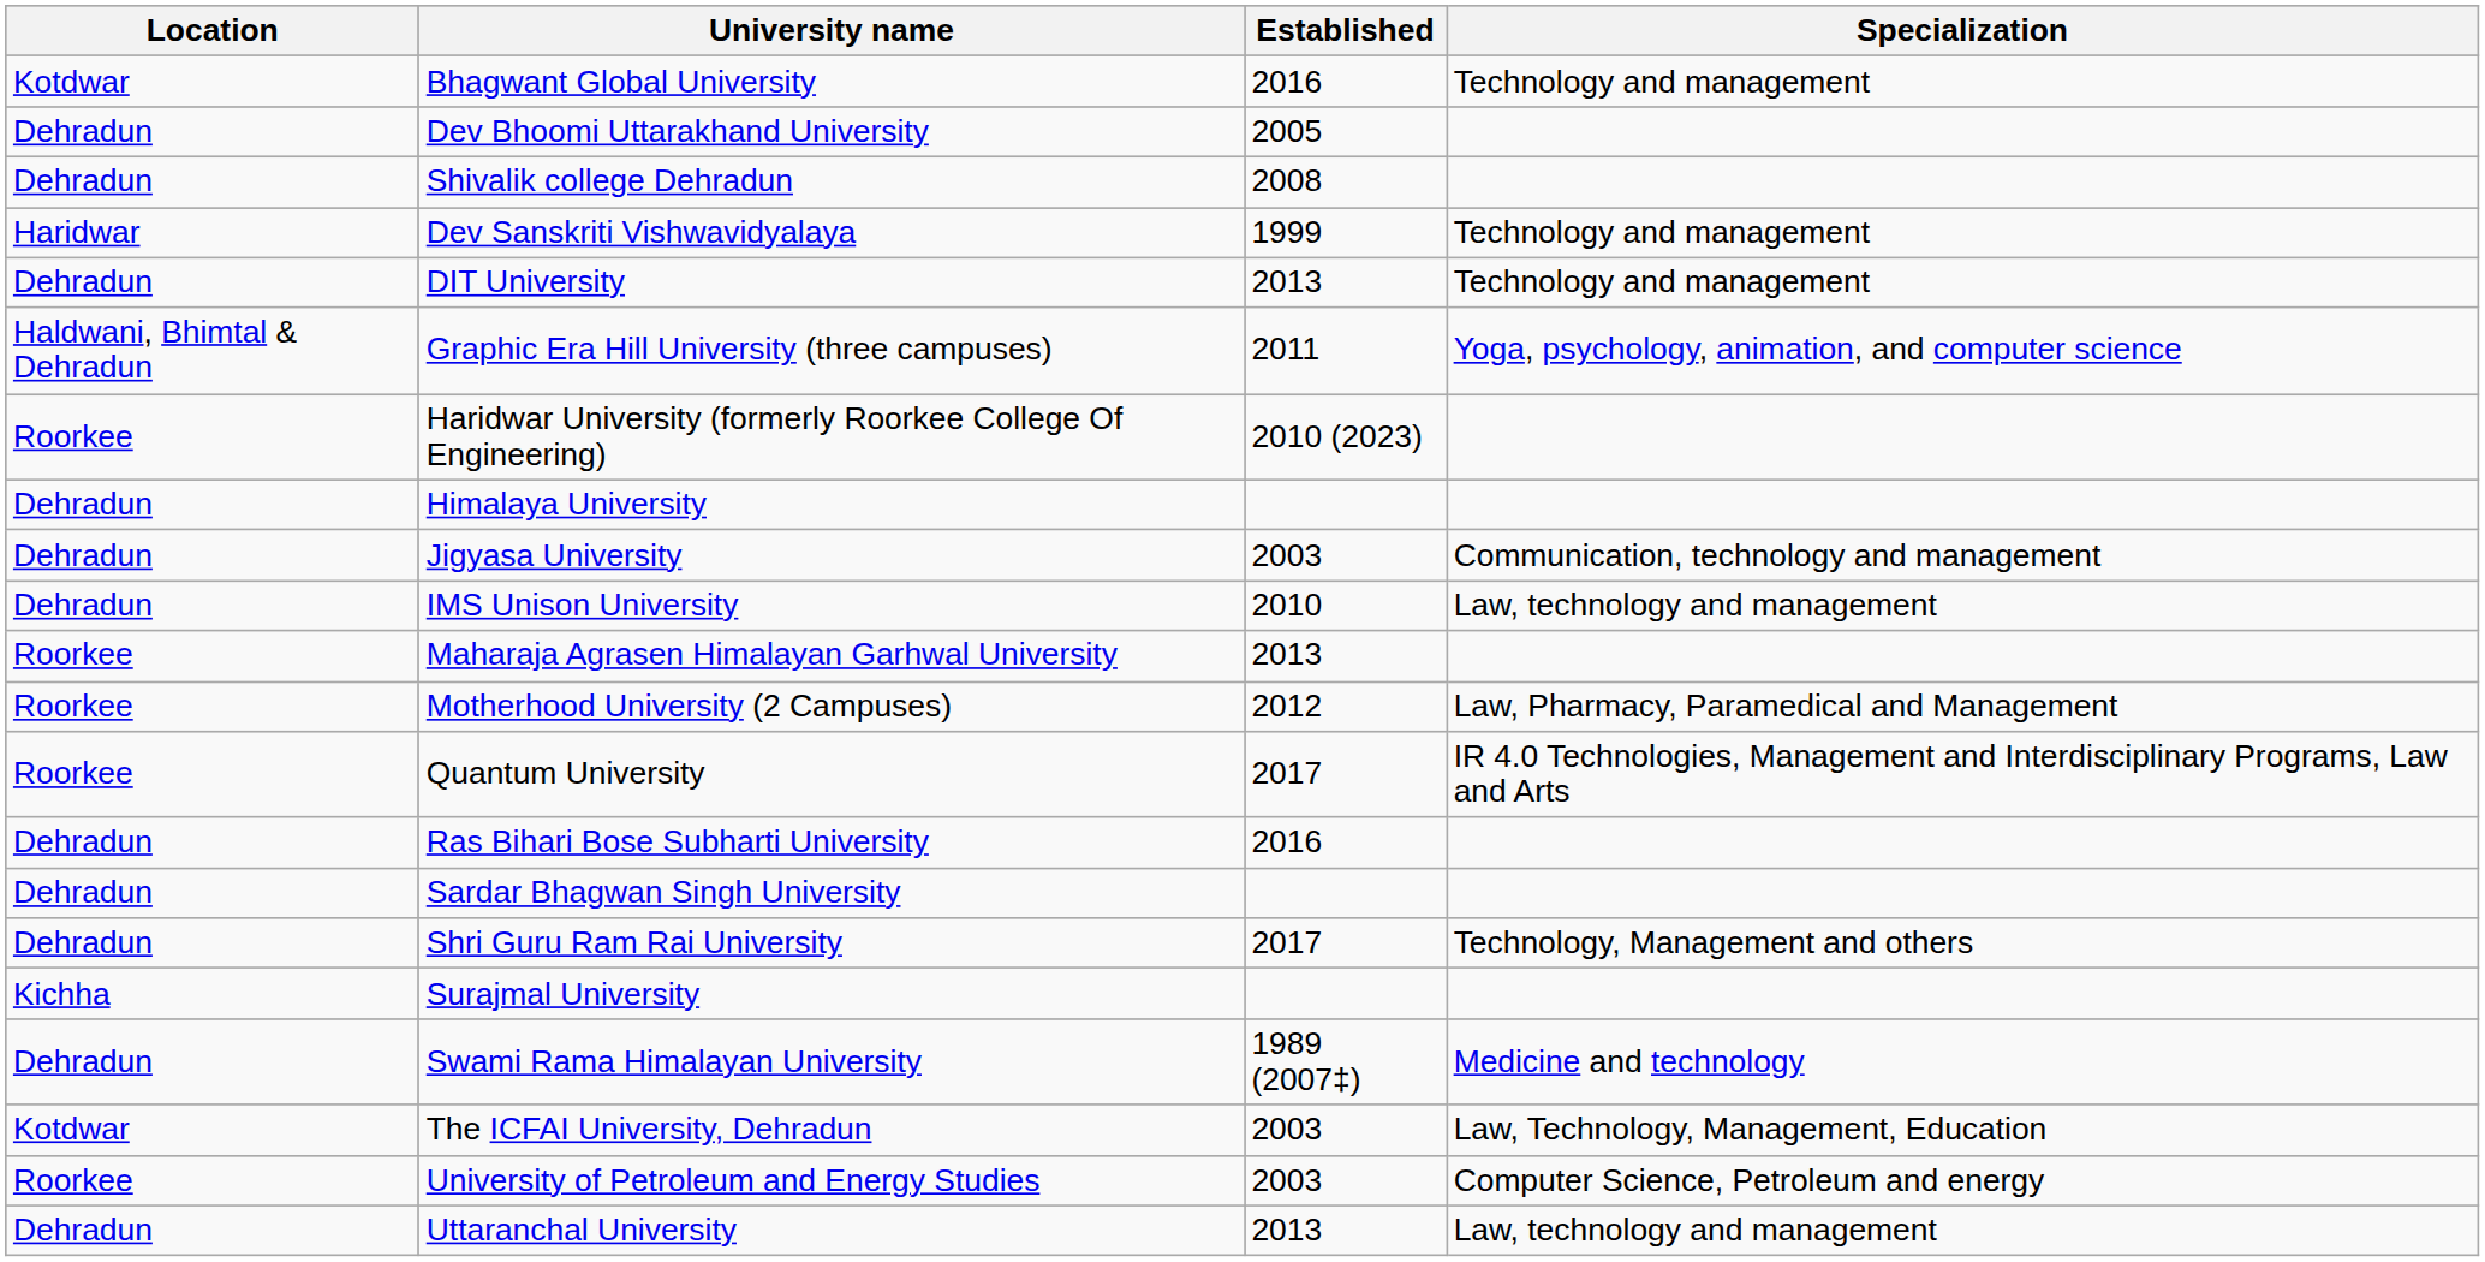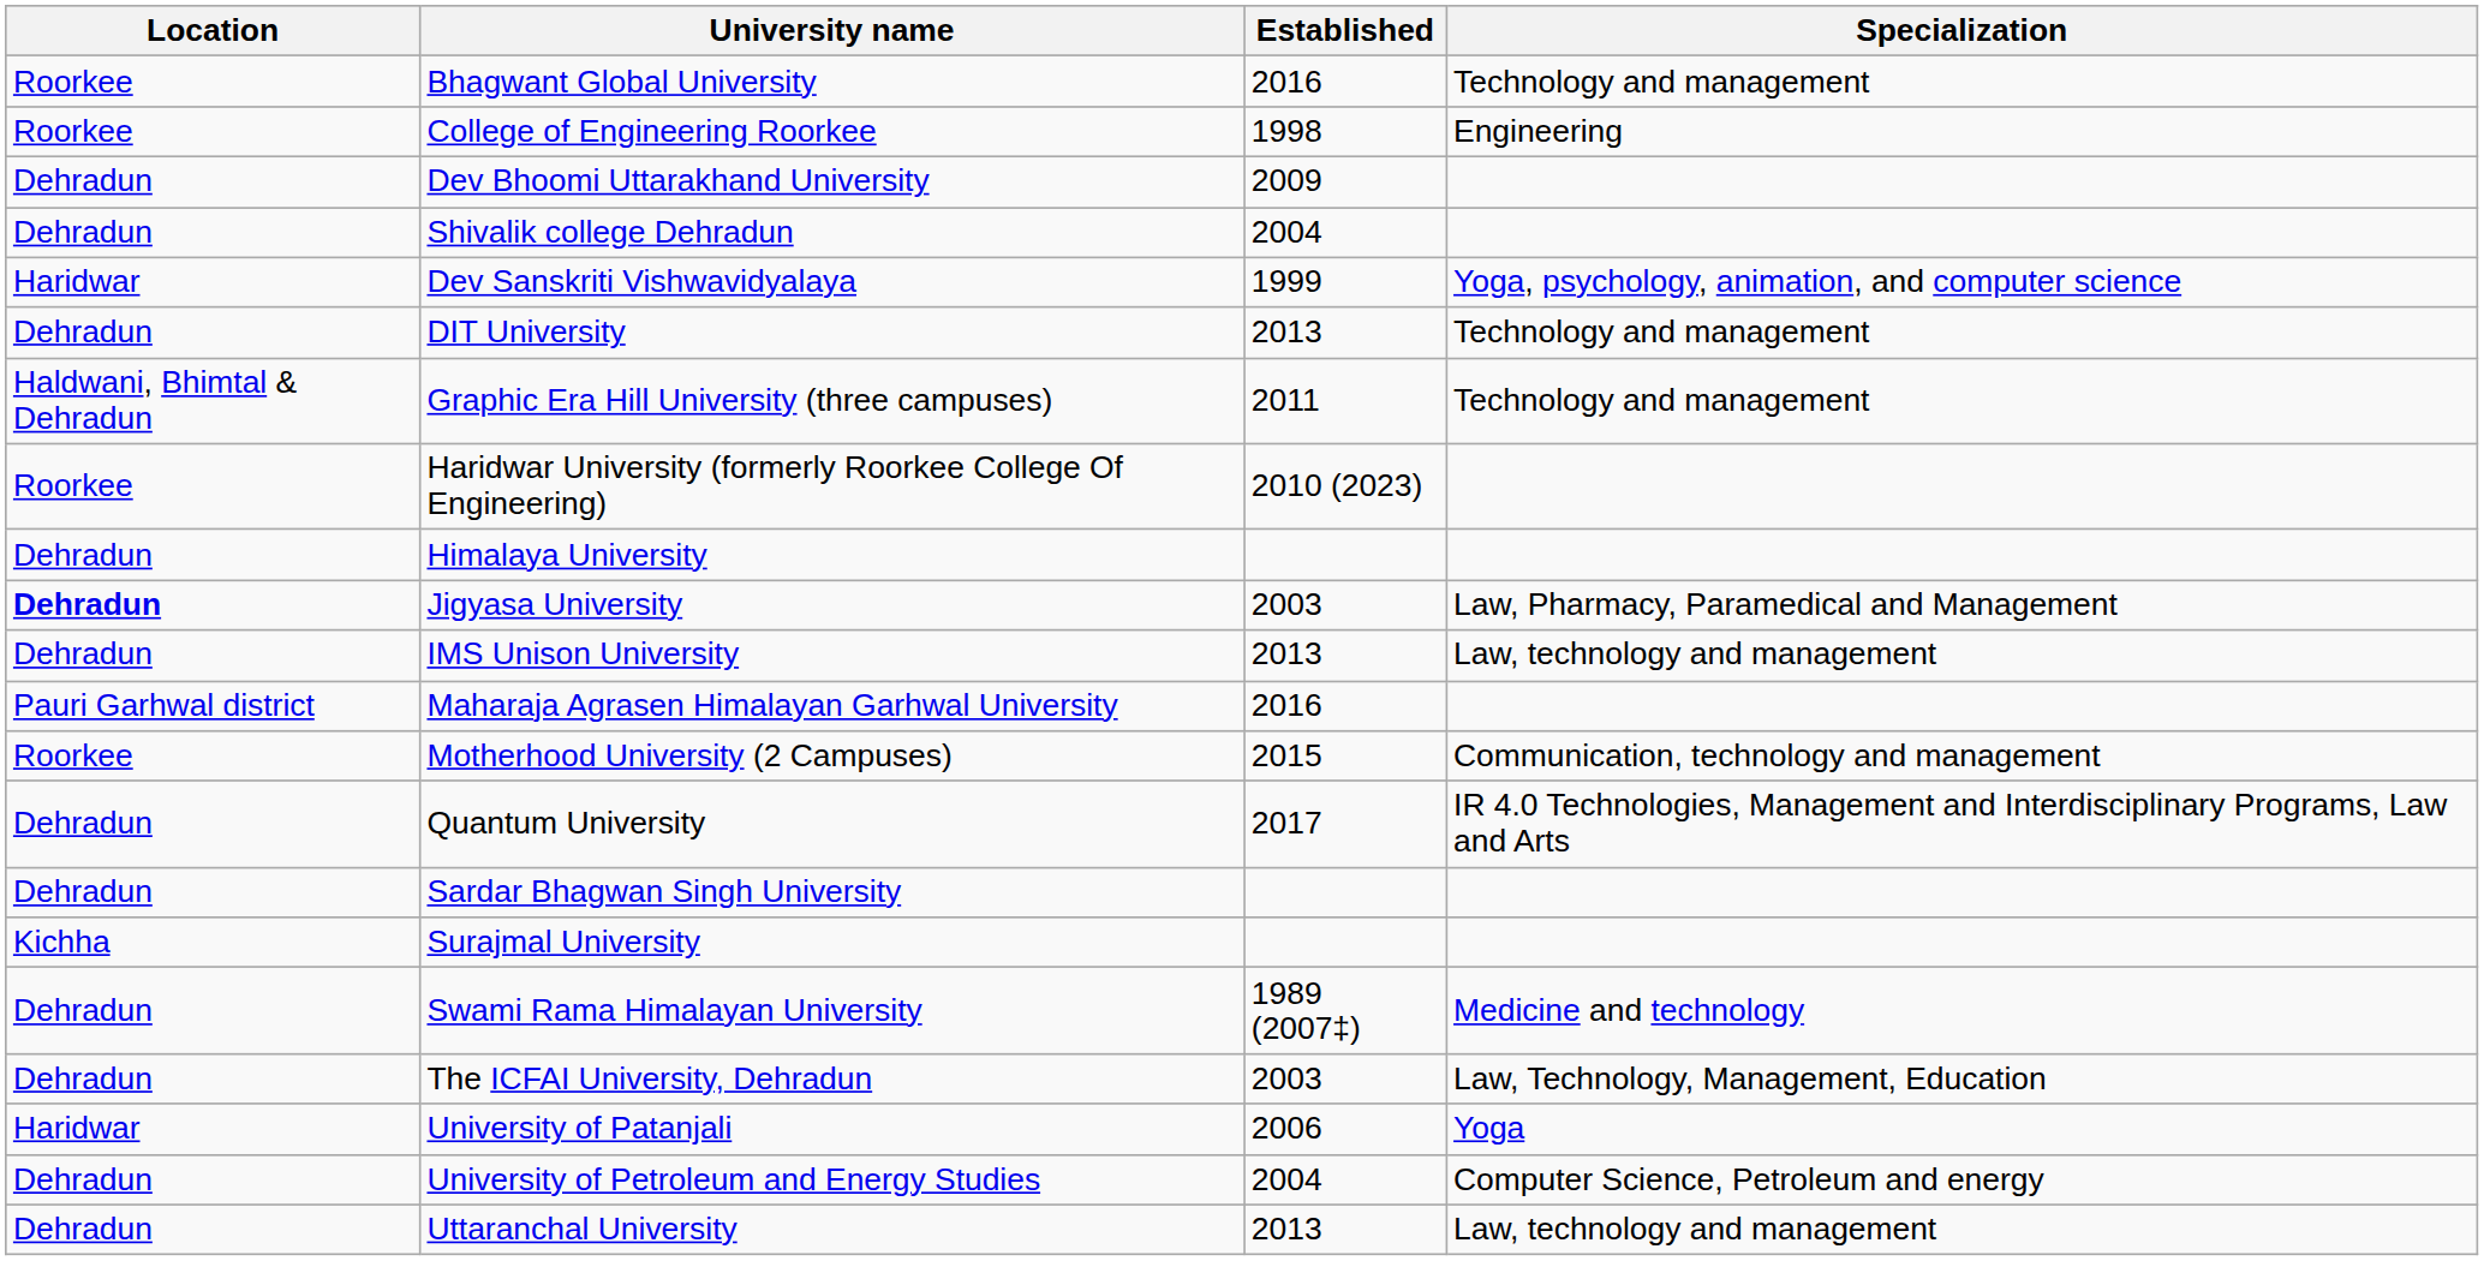 <table class="wikitable">
 <tr>
 <th>Location</th>
 <th>University name</th>
 <th>Established</th>
 <th>Specialization</th>
 </tr>
 <tr>
-<td><a href='#'>Kotdwar</a></td>
+<td><a href='#'>Roorkee</a></td>
 <td><a href='#'>Bhagwant Global University</a></td>
 <td>2016</td>
 <td>Technology and management</td>
 </tr>
 <tr>
+<td><a href='#'>Roorkee</a></td>
+<td><a href='#'>College of Engineering Roorkee</a></td>
+<td>1998</td>
+<td>Engineering</td>
+</tr>
+<tr>
 <td><a href='#'>Dehradun</a></td>
 <td><a href='#'>Dev Bhoomi Uttarakhand University</a></td>
-<td>2005</td>
+<td>2009</td>
 <td></td>
 </tr>
 <tr>
 <td><a href='#'>Dehradun</a></td>
 <td><a href='#'>Shivalik college Dehradun</a></td>
-<td>2008</td>
+<td>2004</td>
 </tr>
 <tr>
 <td><a href='#'>Haridwar</a></td>
 <td><a href='#'>Dev Sanskriti Vishwavidyalaya</a></td>
 <td>1999</td>
-<td>Technology and management</td>
+<td><a href='#'>Yoga</a>, <a href='#'>psychology</a>, <a href='#'>animation</a>, and <a href='#'>computer science</a></td>
 </tr>
 <tr>
 <td><a href='#'>Dehradun</a></td>
 <td><a href='#'>DIT University</a></td>
 <td>2013</td>
 <td>Technology and management</td>
 </tr>
 <tr>
 <td><a href='#'>Haldwani</a>, <a href='#'>Bhimtal</a> & <a href='#'>Dehradun</a></td>
 <td><a href='#'>Graphic Era Hill University</a> (three campuses)</td>
 <td>2011</td>
-<td><a href='#'>Yoga</a>, <a href='#'>psychology</a>, <a href='#'>animation</a>, and <a href='#'>computer science</a></td>
+<td>Technology and management</td>
 </tr>
 <tr>
 <td><a href='#'>Roorkee</a></td>
 <td>Haridwar University (formerly Roorkee College Of Engineering)</td>
 <td>2010 (2023)</td>
 <td></td>
 </tr>
 <tr>
 <td><a href='#'>Dehradun</a></td>
 <td><a href='#'>Himalaya University</a></td>
 <td></td>
 <td></td>
 </tr>
 <tr>
-<td><a href='#'>Dehradun</a></td>
+<td><strong><a href='#'>Dehradun</a></strong></td>
 <td><a href='#'>Jigyasa University</a></td>
 <td>2003</td>
-<td>Communication, technology and management</td>
+<td>Law, Pharmacy, Paramedical and Management</td>
 </tr>
 <tr>
 <td><a href='#'>Dehradun</a></td>
 <td><a href='#'>IMS Unison University</a></td>
-<td>2010</td>
+<td>2013</td>
 <td>Law, technology and management</td>
 </tr>
 <tr>
-<td><a href='#'>Roorkee</a></td>
+<td><a href='#'>Pauri Garhwal district</a></td>
 <td><a href='#'>Maharaja Agrasen Himalayan Garhwal University</a></td>
-<td>2013</td>
+<td>2016</td>
 <td></td>
 </tr>
 <tr>
 <td><a href='#'>Roorkee</a></td>
 <td><a href='#'>Motherhood University</a> (2 Campuses)</td>
-<td>2012</td>
-<td>Law, Pharmacy, Paramedical and Management</td>
+<td>2015</td>
+<td>Communication, technology and management</td>
 </tr>
 <tr>
-<td><a href='#'>Roorkee</a></td>
+<td><a href='#'>Dehradun</a></td>
 <td>Quantum University</td>
 <td>2017</td>
 <td>IR 4.0 Technologies, Management and Interdisciplinary Programs, Law and Arts</td>
 </tr>
 <tr>
 <td><a href='#'>Dehradun</a></td>
-<td><a href='#'>Ras Bihari Bose Subharti University</a></td>
-<td>2016</td>
-<td></td>
-</tr>
-<tr>
-<td><a href='#'>Dehradun</a></td>
 <td><a href='#'>Sardar Bhagwan Singh University</a></td>
 <td></td>
 <td></td>
-</tr>
-<tr>
-<td><a href='#'>Dehradun</a></td>
-<td><a href='#'>Shri Guru Ram Rai University</a></td>
-<td>2017</td>
-<td>Technology, Management and others</td>
 </tr>
 <tr>
 <td><a href='#'>Kichha</a></td>
 <td><a href='#'>Surajmal University</a></td>
 <td></td>
 <td></td>
 </tr>
 <tr>
 <td><a href='#'>Dehradun</a></td>
 <td><a href='#'>Swami Rama Himalayan University</a></td>
 <td>1989 (2007‡)</td>
 <td><a href='#'>Medicine</a> and <a href='#'>technology</a></td>
 </tr>
 <tr>
-<td><a href='#'>Kotdwar</a></td>
+<td><a href='#'>Dehradun</a></td>
 <td>The <a href='#'>ICFAI University, Dehradun</a></td>
 <td>2003</td>
 <td>Law, Technology, Management, Education</td>
 </tr>
 <tr>
-<td><a href='#'>Roorkee</a></td>
+<td><a href='#'>Haridwar</a></td>
+<td><a href='#'>University of Patanjali</a></td>
+<td>2006</td>
+<td><a href='#'>Yoga</a></td>
+</tr>
+<tr>
+<td><a href='#'>Dehradun</a></td>
 <td><a href='#'>University of Petroleum and Energy Studies</a></td>
-<td>2003</td>
+<td>2004</td>
 <td>Computer Science, Petroleum and energy</td>
 </tr>
 <tr>
 <td><a href='#'>Dehradun</a></td>
 <td><a href='#'>Uttaranchal University</a></td>
 <td>2013</td>
 <td>Law, technology and management</td>
 </tr>
 </table>
